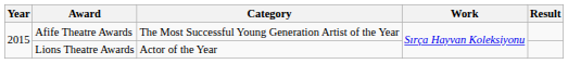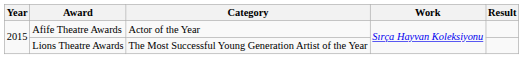 <table class="wikitable">
 <tr>
 <th>Year</th>
 <th>Award</th>
 <th>Category</th>
 <th>Work</th>
 <th>Result</th>
 </tr>
 <tr>
 <td rowspan="2">2015</td>
 <td>Afife Theatre Awards</td>
-<td>The Most Successful Young Generation Artist of the Year</td>
+<td>Actor of the Year</td>
 <td rowspan="2"><em><a href='#'>Sırça Hayvan Koleksiyonu</a></em></td>
 <td></td>
 </tr>
 <tr>
 <td>Lions Theatre Awards</td>
-<td>Actor of the Year</td>
+<td>The Most Successful Young Generation Artist of the Year</td>
 <td></td>
 </tr>
 </table>
